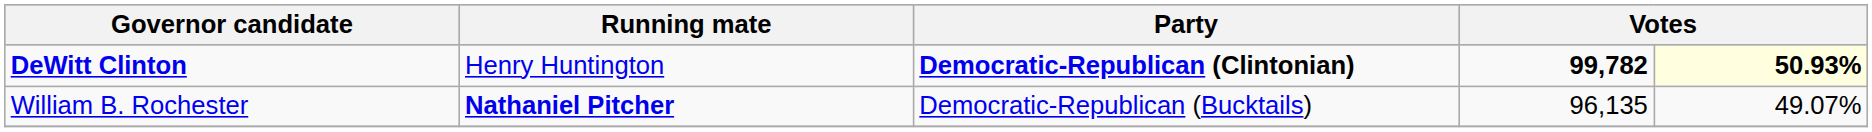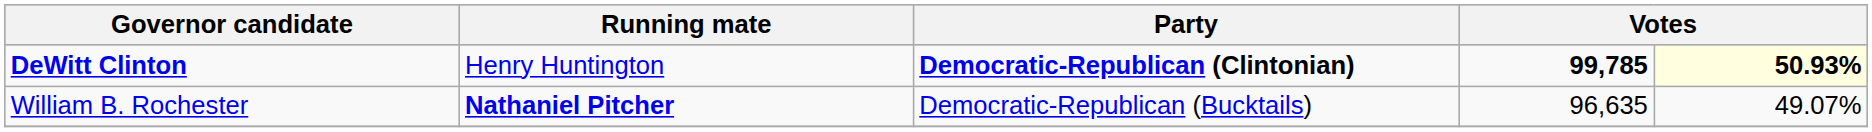 <table class=wikitable>
 <tr bgcolor=lightgrey>
 <th width="20%">Governor candidate</th>
 <th width="20%">Running mate</th>
 <th width="24%">Party</th>
 <th width="18%" colspan="2">Votes</th>
 </tr>
 <tr>
 <td><strong><a href='#'>DeWitt Clinton</a></strong></td>
 <td><a href='#'>Henry Huntington</a></td>
 <td><strong><a href='#'>Democratic-Republican</a> (Clintonian)</strong></td>
-<td align="right"><strong>99,782</strong></td>
+<td align="right"><strong>99,785</strong></td>
 <td align="right" style="background: lightyellow;"><strong>50.93%</strong></td>
 </tr>
 <tr>
 <td><a href='#'>William B. Rochester</a></td>
 <td><strong><a href='#'>Nathaniel Pitcher</a></strong></td>
 <td><a href='#'>Democratic-Republican</a> (<a href='#'>Bucktails</a>)</td>
-<td align="right">96,135</td>
+<td align="right">96,635</td>
 <td align="right">49.07%</td>
 </tr>
 <tr>
 </tr>
 </table>
